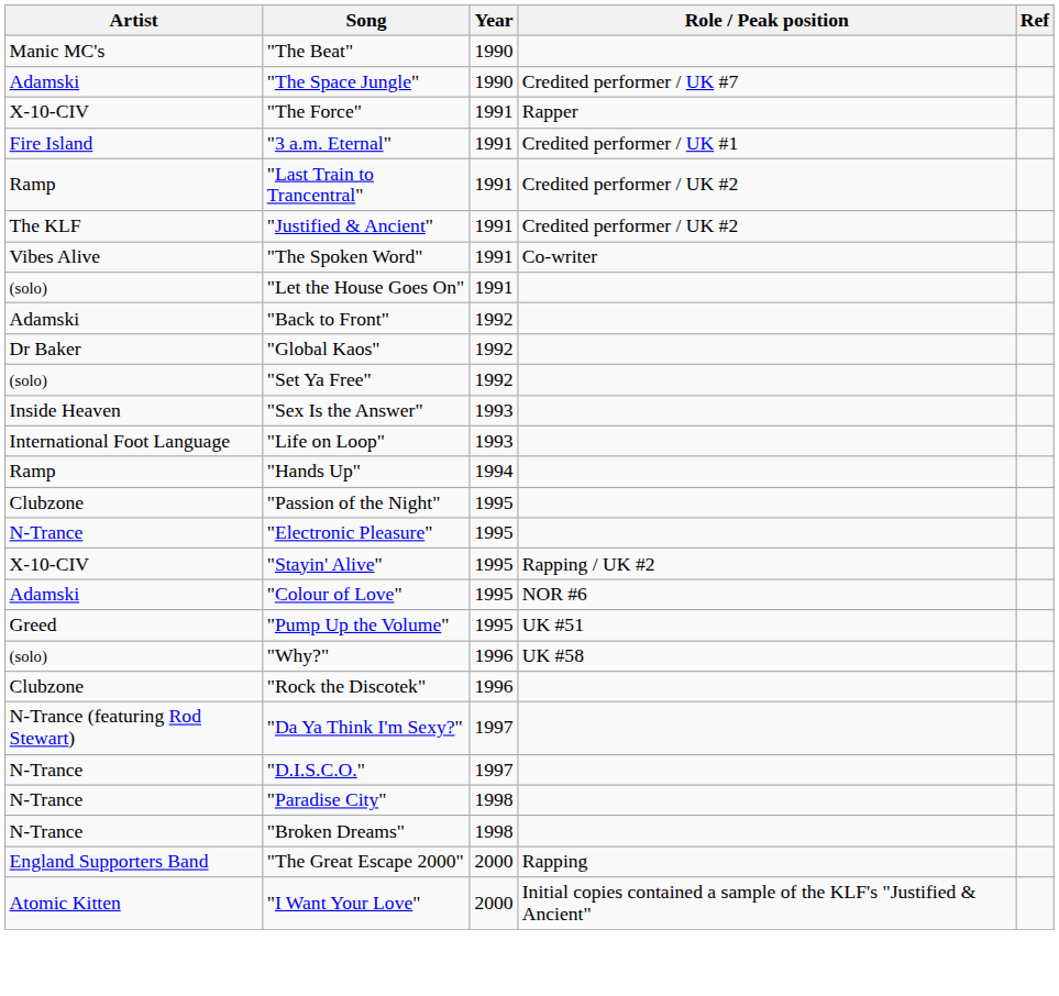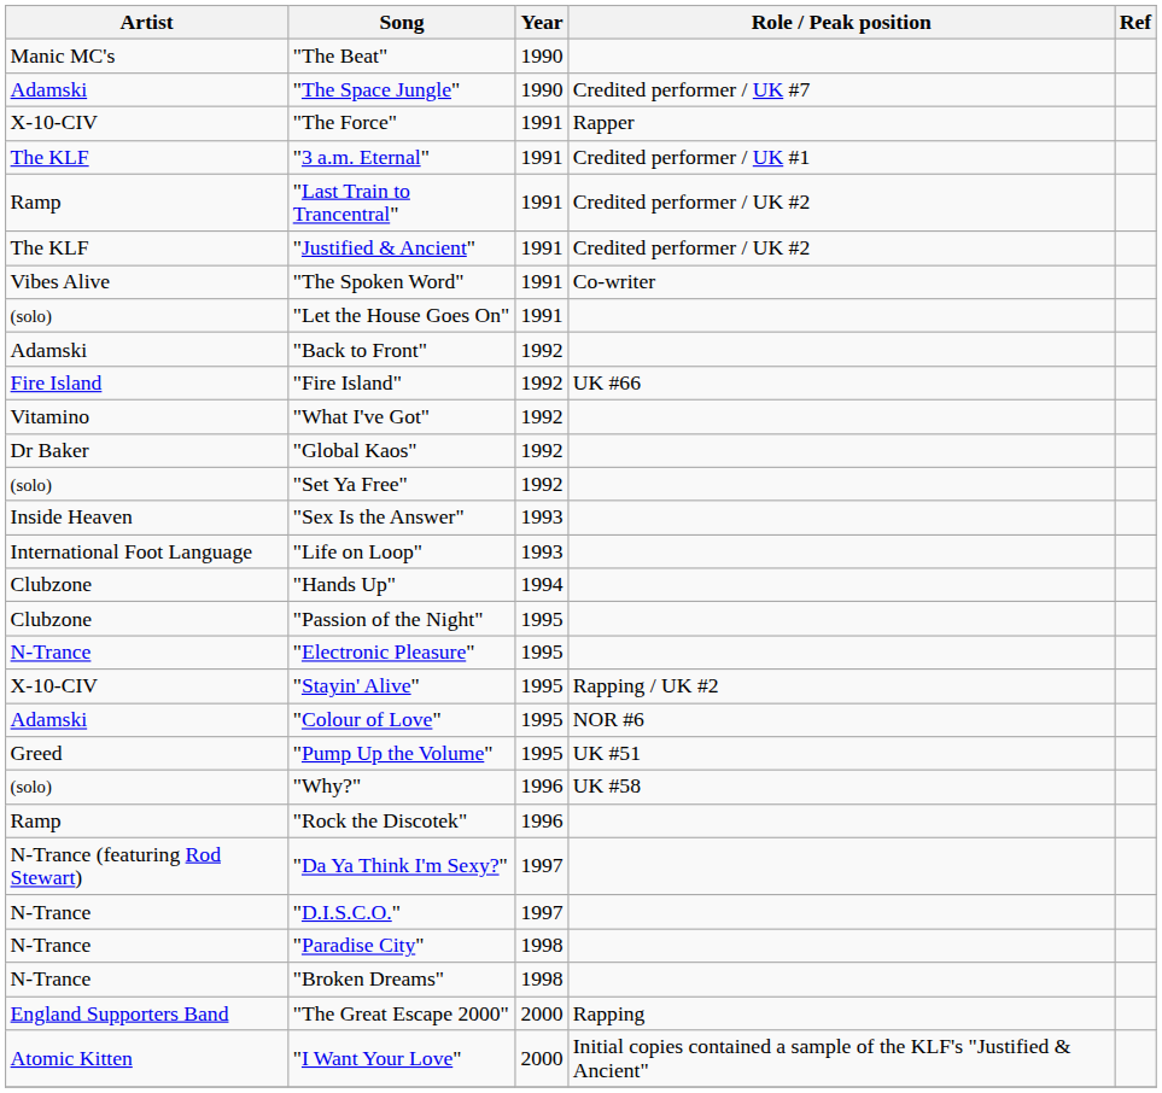 <table class="wikitable sortable" border="1">
 <tr>
 <th>Artist</th>
 <th>Song</th>
 <th>Year</th>
 <th>Role / Peak position</th>
 <th>Ref</th>
 </tr>
 <tr>
 <td>Manic MC's</td>
 <td>"The Beat"</td>
 <td>1990</td>
 <td></td>
 <td></td>
 </tr>
 <tr>
 <td><a href='#'>Adamski</a></td>
 <td>"<a href='#'>The Space Jungle</a>"</td>
 <td>1990</td>
 <td>Credited performer / <a href='#'>UK</a> #7</td>
 <td></td>
 </tr>
 <tr>
 <td>X-10-CIV</td>
 <td>"The Force"</td>
 <td>1991</td>
 <td Credited>Rapper</td>
 <td></td>
 </tr>
 <tr>
-<td><a href='#'>Fire Island</a></td>
+<td><a href='#'>The KLF</a></td>
 <td>"<a href='#'>3 a.m. Eternal</a>"</td>
 <td>1991</td>
 <td>Credited performer / <a href='#'>UK</a> #1</td>
 <td></td>
 </tr>
 <tr>
 <td>Ramp</td>
 <td>"<a href='#'>Last Train to Trancentral</a>"</td>
 <td>1991</td>
 <td>Credited performer / UK #2</td>
 <td></td>
 </tr>
 <tr>
 <td>The KLF</td>
 <td>"<a href='#'>Justified & Ancient</a>"</td>
 <td>1991</td>
 <td>Credited performer / UK #2</td>
 <td></td>
 </tr>
 <tr>
 <td>Vibes Alive</td>
 <td>"The Spoken Word"</td>
 <td>1991</td>
 <td>Co-writer</td>
 <td></td>
 </tr>
 <tr>
 <td><small>(solo)</small></td>
 <td>"Let the House Goes On"</td>
 <td>1991</td>
 <td></td>
 <td></td>
 </tr>
 <tr>
 <td>Adamski</td>
 <td>"Back to Front"</td>
 <td>1992</td>
 <td></td>
 <td></td>
 </tr>
 <tr>
+<td><a href='#'>Fire Island</a></td>
+<td>"Fire Island"</td>
+<td>1992</td>
+<td>UK #66</td>
+<td></td>
+</tr>
+<tr>
+<td>Vitamino</td>
+<td>"What I've Got"</td>
+<td>1992</td>
+<td></td>
+<td></td>
+</tr>
+<tr>
 <td>Dr Baker</td>
 <td>"Global Kaos"</td>
 <td>1992</td>
 <td></td>
 <td></td>
 </tr>
 <tr>
 <td><small>(solo)</small></td>
 <td>"Set Ya Free"</td>
 <td>1992</td>
 <td></td>
 <td></td>
 </tr>
 <tr>
 <td>Inside Heaven</td>
 <td>"Sex Is the Answer"</td>
 <td>1993</td>
 <td></td>
 <td></td>
 </tr>
 <tr>
 <td>International Foot Language</td>
 <td>"Life on Loop"</td>
 <td>1993</td>
 <td></td>
 <td></td>
 </tr>
 <tr>
-<td>Ramp</td>
+<td>Clubzone</td>
 <td>"Hands Up"</td>
 <td>1994</td>
 <td></td>
 <td></td>
 </tr>
 <tr>
 <td>Clubzone</td>
 <td>"Passion of the Night"</td>
 <td>1995</td>
 <td></td>
 <td></td>
 </tr>
 <tr>
 <td><a href='#'>N-Trance</a></td>
 <td>"<a href='#'>Electronic Pleasure</a>"</td>
 <td>1995</td>
 <td></td>
 <td></td>
 </tr>
 <tr>
 <td>X-10-CIV</td>
 <td>"<a href='#'>Stayin' Alive</a>"</td>
 <td>1995</td>
 <td>Rapping / UK #2</td>
 <td></td>
 </tr>
 <tr>
 <td><a href='#'>Adamski</a></td>
 <td>"<a href='#'>Colour of Love</a>"</td>
 <td>1995</td>
 <td>NOR #6</td>
 <td></td>
 </tr>
 <tr>
 <td>Greed</td>
 <td>"<a href='#'>Pump Up the Volume</a>"</td>
 <td>1995</td>
 <td>UK #51</td>
 <td></td>
 </tr>
 <tr>
 <td><small>(solo)</small></td>
 <td>"Why?"</td>
 <td>1996</td>
 <td>UK #58</td>
 <td></td>
 </tr>
 <tr>
-<td>Clubzone</td>
+<td>Ramp</td>
 <td>"Rock the Discotek"</td>
 <td>1996</td>
 <td></td>
 <td></td>
 </tr>
 <tr>
 <td>N-Trance (featuring <a href='#'>Rod Stewart</a>)</td>
 <td>"<a href='#'>Da Ya Think I'm Sexy?</a>"</td>
 <td>1997</td>
 <td></td>
 <td></td>
 </tr>
 <tr>
 <td>N-Trance</td>
 <td>"<a href='#'>D.I.S.C.O.</a>"</td>
 <td>1997</td>
 <td></td>
 <td></td>
 </tr>
 <tr>
 <td>N-Trance</td>
 <td>"<a href='#'>Paradise City</a>"</td>
 <td>1998</td>
 <td></td>
 <td></td>
 </tr>
 <tr>
 <td>N-Trance</td>
 <td>"Broken Dreams"</td>
 <td>1998</td>
 <td></td>
 <td></td>
 </tr>
 <tr>
 <td><a href='#'>England Supporters Band</a></td>
 <td>"The Great Escape 2000"</td>
 <td>2000</td>
 <td>Rapping</td>
 <td></td>
 </tr>
 <tr>
 <td><a href='#'>Atomic Kitten</a></td>
 <td>"<a href='#'>I Want Your Love</a>"</td>
 <td>2000</td>
 <td>Initial copies contained a sample of the KLF's "Justified & Ancient"</td>
 <td></td>
 </tr>
 <tr>
 </tr>
 </table>
